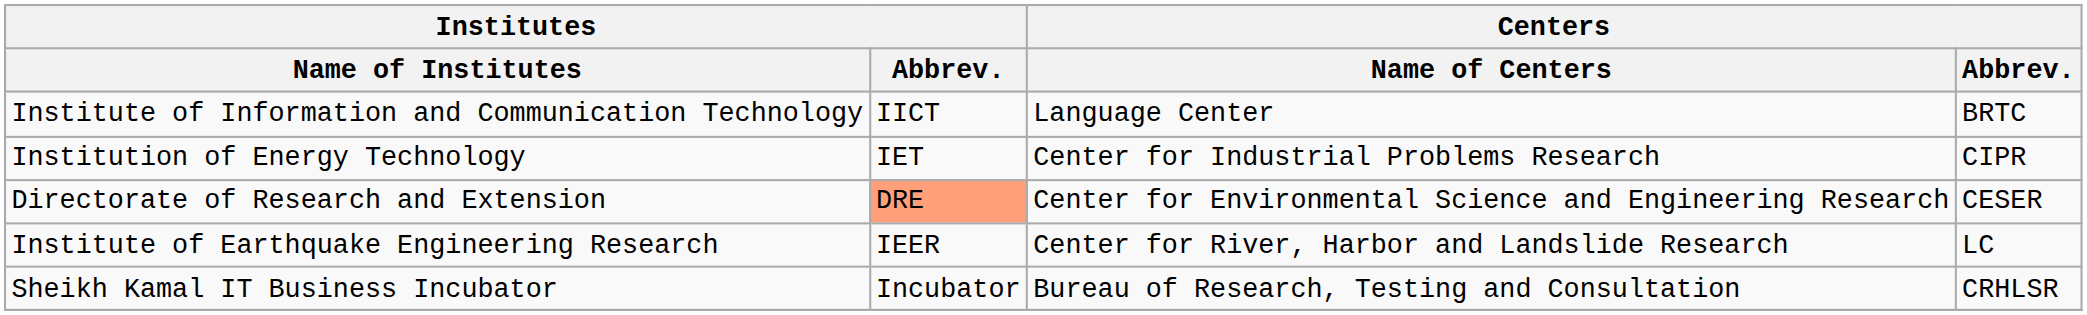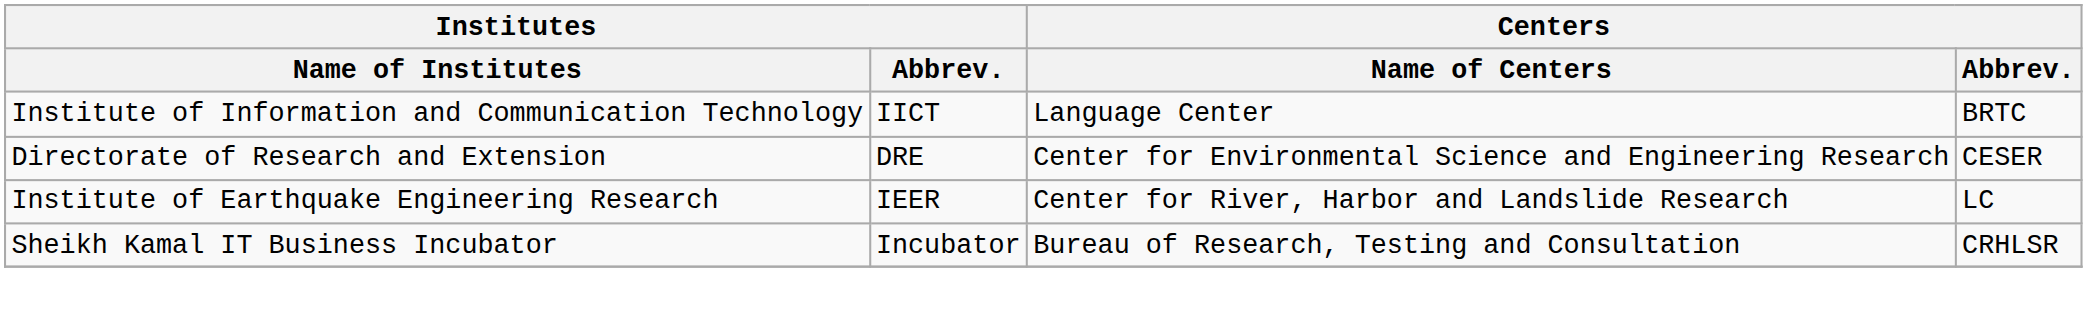 <table class="wikitable">
 <tr>
 <th colspan="2">Institutes</th>
 <th colspan="2">Centers</th>
 </tr>
 <tr>
 <th>Name of Institutes</th>
 <th>Abbrev.</th>
 <th>Name of Centers</th>
 <th><strong>Abbrev.</strong></th>
 </tr>
 <tr>
 <td>Institute of Information and Communication Technology</td>
 <td>IICT</td>
 <td>Language Center</td>
 <td>BRTC</td>
 </tr>
 <tr>
-<td>Institution of Energy Technology</td>
-<td>IET</td>
-<td>Center for Industrial Problems Research</td>
-<td>CIPR</td>
-</tr>
-<tr>
 <td>Directorate of Research and Extension</td>
-<td style="background: lightsalmon;">DRE</td>
+<td>DRE</td>
 <td>Center for Environmental Science and Engineering Research</td>
 <td>CESER</td>
 </tr>
 <tr>
 <td>Institute of Earthquake Engineering Research</td>
 <td>IEER</td>
 <td>Center for River, Harbor and Landslide Research</td>
 <td>LC</td>
 </tr>
 <tr>
 <td>Sheikh Kamal IT Business Incubator</td>
 <td>Incubator</td>
 <td>Bureau of Research, Testing and Consultation</td>
 <td>CRHLSR</td>
 </tr>
 <tr>
 </tr>
 </table>
